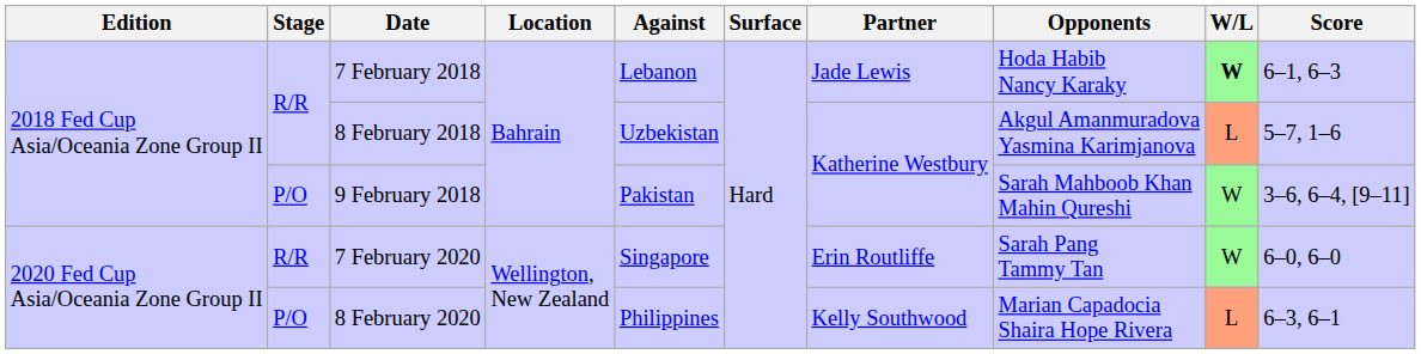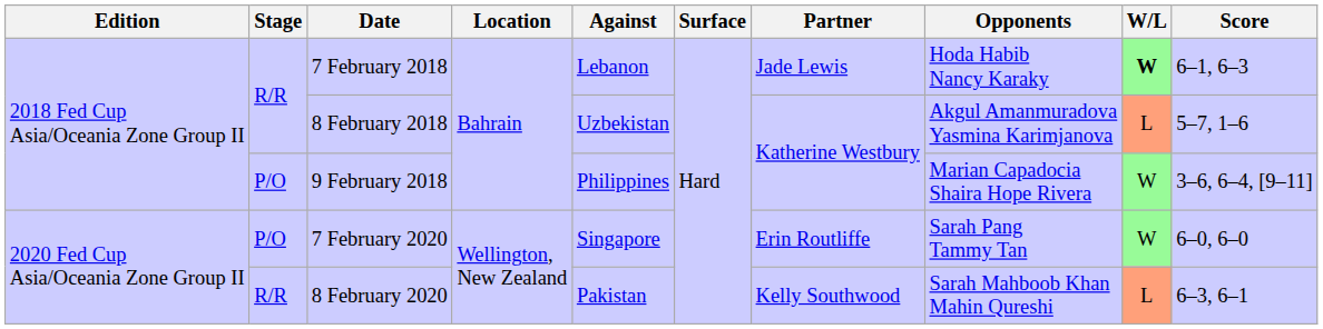 <table class=wikitable style=font-size:97%>
 <tr>
 <th>Edition</th>
 <th>Stage</th>
 <th>Date</th>
 <th>Location</th>
 <th>Against</th>
 <th>Surface</th>
 <th>Partner</th>
 <th>Opponents</th>
 <th>W/L</th>
 <th>Score</th>
 </tr>
 <tr style="background:#ccf;">
 <td rowspan="3"><a href='#'>2018 Fed Cup</a> <br> Asia/Oceania Zone Group II</td>
 <td rowspan="2"><a href='#'>R/R</a></td>
 <td>7 February 2018</td>
 <td rowspan="3"><a href='#'>Bahrain</a></td>
 <td> <a href='#'>Lebanon</a></td>
 <td rowspan="5">Hard</td>
 <td><a href='#'>Jade Lewis</a></td>
 <td> <a href='#'>Hoda Habib</a> <br>  <a href='#'>Nancy Karaky</a></td>
 <td style="text-align:center; background:#98fb98;"><strong>W</strong></td>
 <td>6–1, 6–3</td>
 </tr>
 <tr style="background:#ccf;">
 <td>8 February 2018</td>
 <td> <a href='#'>Uzbekistan</a></td>
 <td rowspan="2"><a href='#'>Katherine Westbury</a></td>
 <td> <a href='#'>Akgul Amanmuradova</a> <br>  <a href='#'>Yasmina Karimjanova</a></td>
 <td style="text-align:center; background:#ffa07a;">L</td>
 <td>5–7, 1–6</td>
 </tr>
 <tr style="background:#ccf;">
 <td><a href='#'>P/O</a></td>
 <td>9 February 2018</td>
-<td> <a href='#'>Pakistan</a></td>
-<td> <a href='#'>Sarah Mahboob Khan</a> <br>  <a href='#'>Mahin Qureshi</a></td>
+<td> <a href='#'>Philippines</a></td>
+<td> <a href='#'>Marian Capadocia</a> <br>  <a href='#'>Shaira Hope Rivera</a></td>
 <td style="text-align:center; background:#98fb98;">W</td>
 <td>3–6, 6–4, [9–11]</td>
 </tr>
 <tr style="background:#ccf;">
 <td rowspan="2"><a href='#'>2020 Fed Cup</a> <br> Asia/Oceania Zone Group II</td>
-<td><a href='#'>R/R</a></td>
+<td><a href='#'>P/O</a></td>
 <td>7 February 2020</td>
 <td rowspan="2"><a href='#'>Wellington</a>,<br> New Zealand</td>
 <td> <a href='#'>Singapore</a></td>
 <td><a href='#'>Erin Routliffe</a></td>
 <td> <a href='#'>Sarah Pang</a> <br>  <a href='#'>Tammy Tan</a></td>
 <td style="text-align:center; background:#98fb98;">W</td>
 <td>6–0, 6–0</td>
 </tr>
 <tr style="background:#ccf;">
-<td><a href='#'>P/O</a></td>
+<td><a href='#'>R/R</a></td>
 <td>8 February 2020</td>
-<td> <a href='#'>Philippines</a></td>
+<td> <a href='#'>Pakistan</a></td>
 <td><a href='#'>Kelly Southwood</a></td>
-<td> <a href='#'>Marian Capadocia</a> <br>  <a href='#'>Shaira Hope Rivera</a></td>
+<td> <a href='#'>Sarah Mahboob Khan</a> <br>  <a href='#'>Mahin Qureshi</a></td>
 <td style="text-align:center; background:#ffa07a;">L</td>
 <td>6–3, 6–1</td>
 </tr>
 </table>
